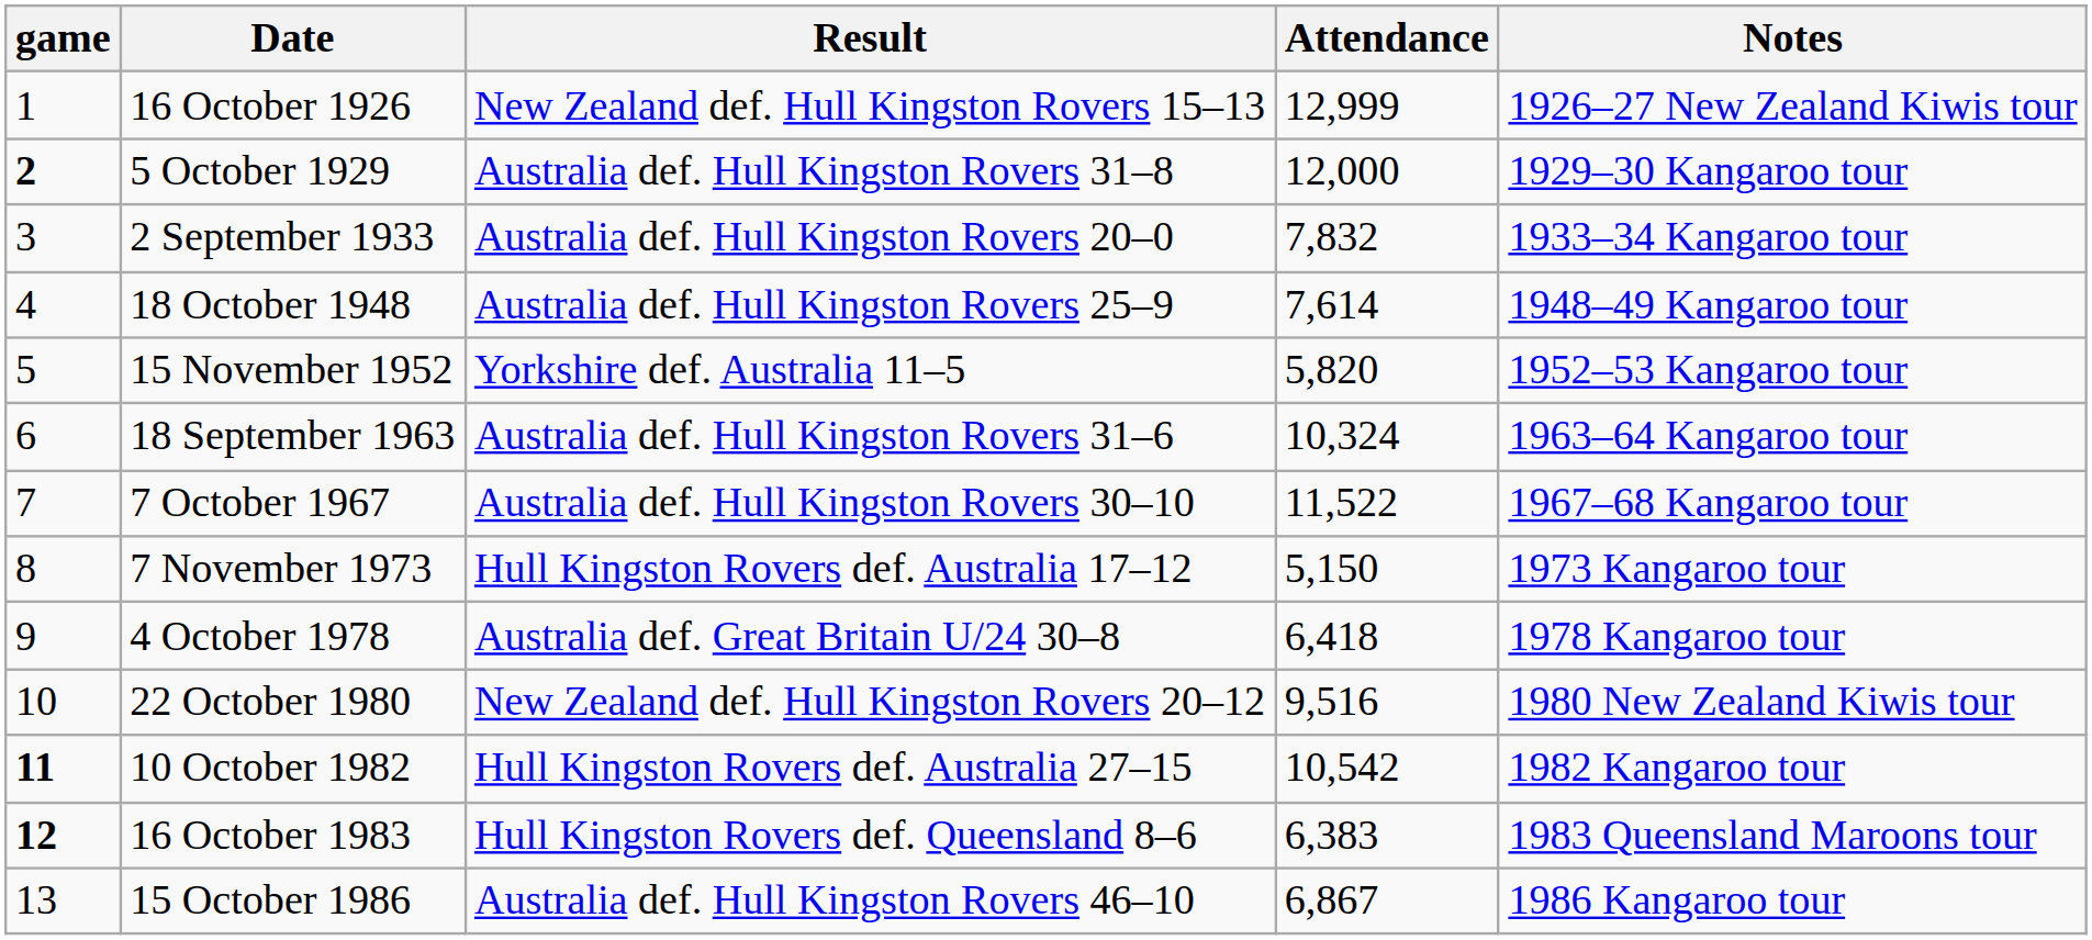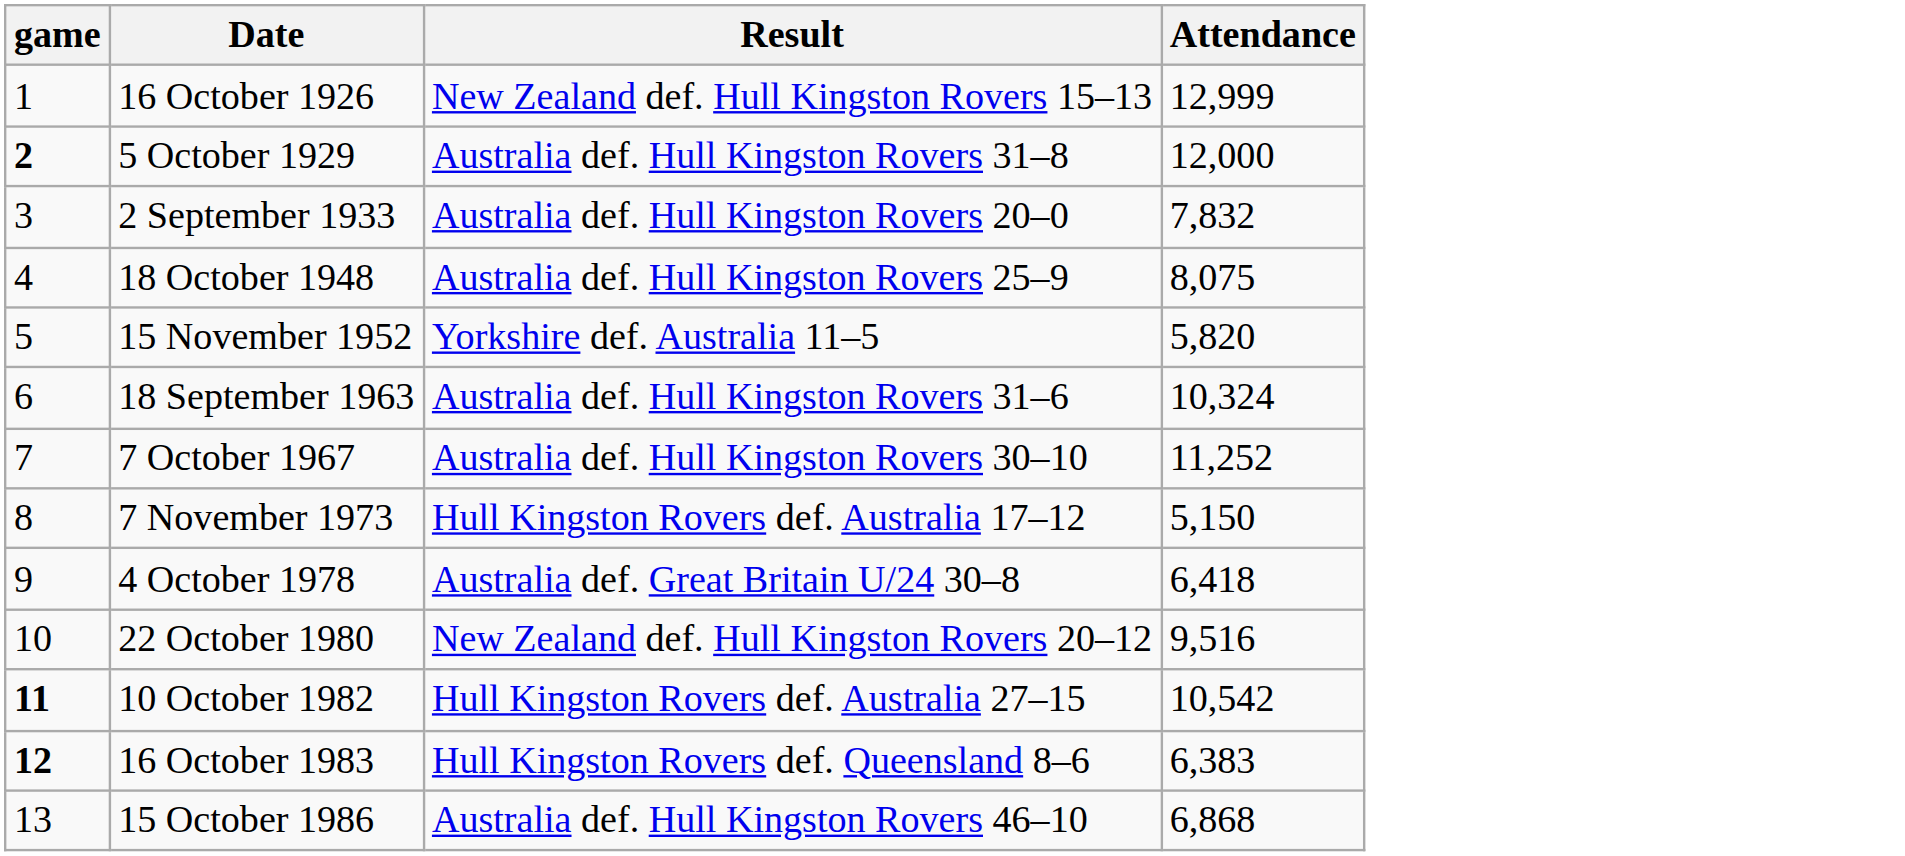 <table class="wikitable">
 <tr>
 <th>game</th>
 <th>Date</th>
 <th>Result</th>
 <th>Attendance</th>
-<th>Notes</th>
 </tr>
 <tr>
 <td>1</td>
 <td>16 October 1926</td>
 <td> <a href='#'>New Zealand</a> def.  <a href='#'>Hull Kingston Rovers</a> 15–13</td>
 <td>12,999</td>
-<td><a href='#'>1926–27 New Zealand Kiwis tour</a></td>
 </tr>
 <tr>
 <td><strong>2</strong></td>
 <td>5 October 1929</td>
 <td> <a href='#'>Australia</a> def.  <a href='#'>Hull Kingston Rovers</a> 31–8</td>
 <td>12,000</td>
-<td><a href='#'>1929–30 Kangaroo tour</a></td>
 </tr>
 <tr>
 <td>3</td>
 <td>2 September 1933</td>
 <td> <a href='#'>Australia</a> def.  <a href='#'>Hull Kingston Rovers</a> 20–0</td>
 <td>7,832</td>
-<td><a href='#'>1933–34 Kangaroo tour</a></td>
 </tr>
 <tr>
 <td>4</td>
 <td>18 October 1948</td>
 <td> <a href='#'>Australia</a> def.  <a href='#'>Hull Kingston Rovers</a> 25–9</td>
-<td>7,614</td>
-<td><a href='#'>1948–49 Kangaroo tour</a></td>
+<td>8,075</td>
 </tr>
 <tr>
 <td>5</td>
 <td>15 November 1952</td>
 <td> <a href='#'>Yorkshire</a> def.  <a href='#'>Australia</a> 11–5</td>
 <td>5,820</td>
-<td><a href='#'>1952–53 Kangaroo tour</a></td>
 </tr>
 <tr>
 <td>6</td>
 <td>18 September 1963</td>
 <td> <a href='#'>Australia</a> def.  <a href='#'>Hull Kingston Rovers</a> 31–6</td>
 <td>10,324</td>
-<td><a href='#'>1963–64 Kangaroo tour</a></td>
 </tr>
 <tr>
 <td>7</td>
 <td>7 October 1967</td>
 <td> <a href='#'>Australia</a> def.  <a href='#'>Hull Kingston Rovers</a> 30–10</td>
-<td>11,522</td>
-<td><a href='#'>1967–68 Kangaroo tour</a></td>
+<td>11,252</td>
 </tr>
 <tr>
 <td>8</td>
 <td>7 November 1973</td>
 <td> <a href='#'>Hull Kingston Rovers</a> def.  <a href='#'>Australia</a> 17–12</td>
 <td>5,150</td>
-<td><a href='#'>1973 Kangaroo tour</a></td>
 </tr>
 <tr>
 <td>9</td>
 <td>4 October 1978</td>
 <td> <a href='#'>Australia</a> def.  <a href='#'>Great Britain U/24</a> 30–8</td>
 <td>6,418</td>
-<td><a href='#'>1978 Kangaroo tour</a></td>
 </tr>
 <tr>
 <td>10</td>
 <td>22 October 1980</td>
 <td> <a href='#'>New Zealand</a> def.  <a href='#'>Hull Kingston Rovers</a> 20–12</td>
 <td>9,516</td>
-<td><a href='#'>1980 New Zealand Kiwis tour</a></td>
 </tr>
 <tr>
 <td><strong>11</strong></td>
 <td>10 October 1982</td>
 <td> <a href='#'>Hull Kingston Rovers</a> def.  <a href='#'>Australia</a> 27–15</td>
 <td>10,542</td>
-<td><a href='#'>1982 Kangaroo tour</a></td>
 </tr>
 <tr>
 <td><strong>12</strong></td>
 <td>16 October 1983</td>
 <td> <a href='#'>Hull Kingston Rovers</a> def.  <a href='#'>Queensland</a> 8–6</td>
 <td>6,383</td>
-<td><a href='#'>1983 Queensland Maroons tour</a></td>
 </tr>
 <tr>
 <td>13</td>
 <td>15 October 1986</td>
 <td> <a href='#'>Australia</a> def.  <a href='#'>Hull Kingston Rovers</a> 46–10</td>
-<td>6,867</td>
-<td><a href='#'>1986 Kangaroo tour</a></td>
+<td>6,868</td>
 </tr>
 </table>
